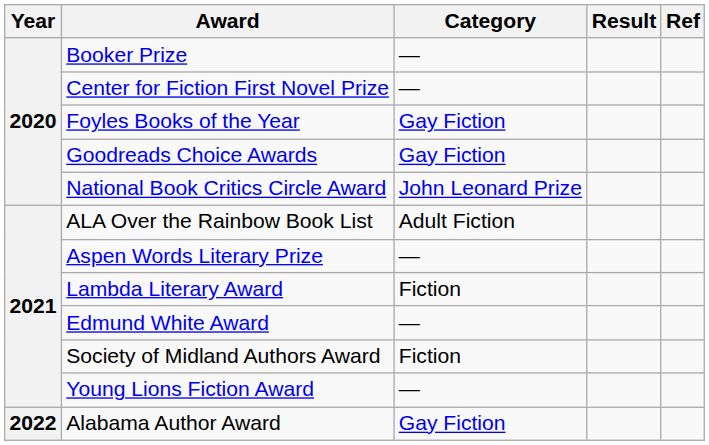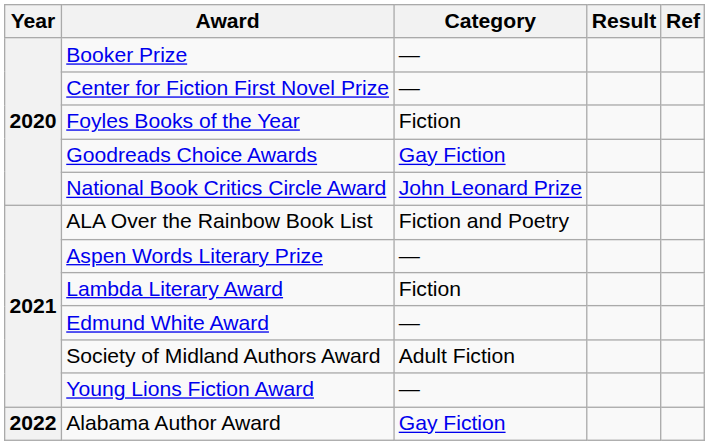 <table class="wikitable sortable">
 <tr>
 <th>Year</th>
 <th>Award</th>
 <th>Category</th>
 <th>Result</th>
 <th>Ref</th>
 </tr>
 <tr>
 <th rowspan="5">2020</th>
 <td><a href='#'>Booker Prize</a></td>
 <td>—</td>
 <td></td>
 <td></td>
 </tr>
 <tr>
 <td><a href='#'>Center for Fiction First Novel Prize</a></td>
 <td>—</td>
 <td></td>
 <td></td>
 </tr>
 <tr>
 <td><a href='#'>Foyles Books of the Year</a></td>
-<td><a href='#'>Gay Fiction</a></td>
+<td>Fiction</td>
 <td></td>
 <td></td>
 </tr>
 <tr>
 <td><a href='#'>Goodreads Choice Awards</a></td>
 <td><a href='#'>Gay Fiction</a></td>
 <td></td>
 <td></td>
 </tr>
 <tr>
 <td><a href='#'>National Book Critics Circle Award</a></td>
 <td><a href='#'>John Leonard Prize</a></td>
 <td></td>
 <td></td>
 </tr>
 <tr>
 <th rowspan="6">2021</th>
 <td>ALA Over the Rainbow Book List</td>
-<td>Adult Fiction</td>
+<td>Fiction and Poetry</td>
 <td></td>
 <td></td>
 </tr>
 <tr>
 <td><a href='#'>Aspen Words Literary Prize</a></td>
 <td>—</td>
 <td></td>
 <td></td>
 </tr>
 <tr>
 <td><a href='#'>Lambda Literary Award</a></td>
 <td>Fiction</td>
 <td></td>
 <td></td>
 </tr>
 <tr>
 <td><a href='#'>Edmund White Award</a></td>
 <td>—</td>
 <td></td>
 <td></td>
 </tr>
 <tr>
 <td>Society of Midland Authors Award</td>
-<td>Fiction</td>
+<td>Adult Fiction</td>
 <td></td>
 <td></td>
 </tr>
 <tr>
 <td><a href='#'>Young Lions Fiction Award</a></td>
 <td>—</td>
 <td></td>
 <td></td>
 </tr>
 <tr>
 <th>2022</th>
 <td>Alabama Author Award</td>
 <td><a href='#'>Gay Fiction</a></td>
 <td></td>
 <td></td>
 </tr>
 </table>
